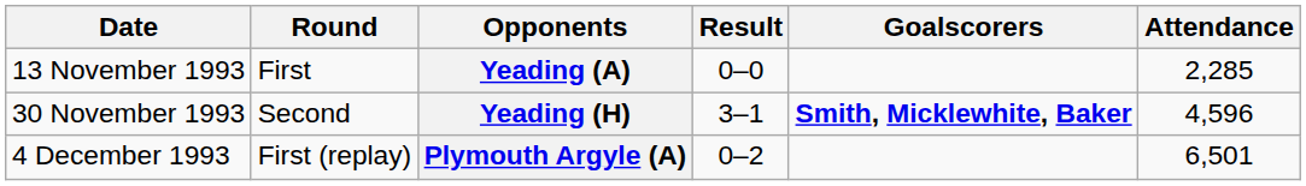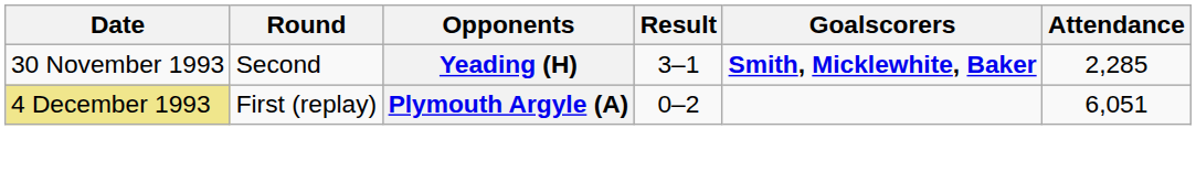 <table class="wikitable plainrowheaders sortable">
 <tr>
 <th scope=col>Date</th>
 <th scope=col>Round</th>
 <th scope=col>Opponents</th>
 <th scope=col>Result</th>
 <th scope=col class=unsortable>Goalscorers</th>
 <th scope=col>Attendance</th>
 </tr>
 <tr>
-<td>13 November 1993</td>
-<td>First</td>
-<th scope=row><a href='#'>Yeading</a> (A)</th>
-<td align=center>0–0</td>
-<td></td>
-<td align=center>2,285</td>
-</tr>
-<tr>
 <td>30 November 1993</td>
 <td>Second</td>
 <th scope=row><a href='#'>Yeading</a> (H)</th>
 <td align=center>3–1</td>
 <td><strong><a href='#'>Smith</a>, <a href='#'>Micklewhite</a>, <a href='#'>Baker</a></strong></td>
-<td align=center>4,596</td>
+<td align=center>2,285</td>
 </tr>
 <tr>
-<td>4 December 1993</td>
+<td style="background: khaki;">4 December 1993</td>
 <td>First (replay)</td>
 <th scope=row><a href='#'>Plymouth Argyle</a> (A)</th>
 <td align=center>0–2</td>
 <td></td>
-<td align=center>6,501</td>
+<td align=center>6,051</td>
 </tr>
 </table>
